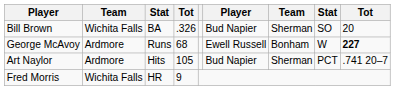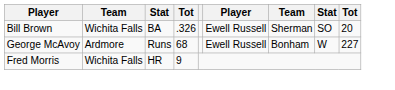 <table class="wikitable">
 <tr>
 <th>Player</th>
 <th>Team</th>
 <th>Stat</th>
 <th>Tot</th>
 <th></th>
 <th>Player</th>
 <th>Team</th>
 <th>Stat</th>
 <th>Tot</th>
 </tr>
 <tr>
 <td>Bill Brown</td>
 <td>Wichita Falls</td>
 <td>BA</td>
 <td>.326</td>
 <td></td>
-<td>Bud Napier</td>
+<td>Ewell Russell</td>
 <td>Sherman</td>
 <td>SO</td>
 <td>20</td>
 </tr>
 <tr>
 <td>George McAvoy</td>
 <td>Ardmore</td>
 <td>Runs</td>
 <td>68</td>
 <td></td>
 <td>Ewell Russell</td>
 <td>Bonham</td>
 <td>W</td>
-<td><strong>227</strong></td>
-</tr>
-<tr>
-<td>Art Naylor</td>
-<td>Ardmore</td>
-<td>Hits</td>
-<td>105</td>
-<td></td>
-<td>Bud Napier</td>
-<td>Sherman</td>
-<td>PCT</td>
-<td>.741 20–7</td>
+<td>227</td>
 </tr>
 <tr>
 <td>Fred Morris</td>
 <td>Wichita Falls</td>
 <td>HR</td>
 <td>9</td>
 </tr>
 </table>
